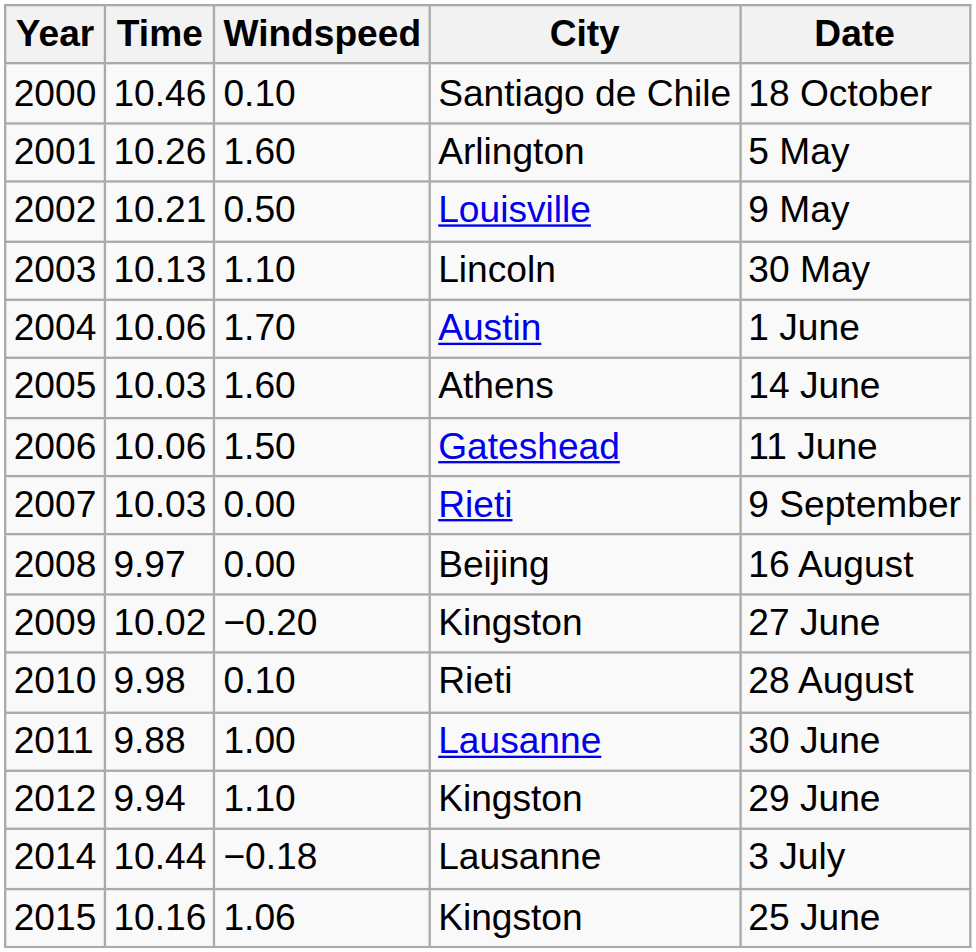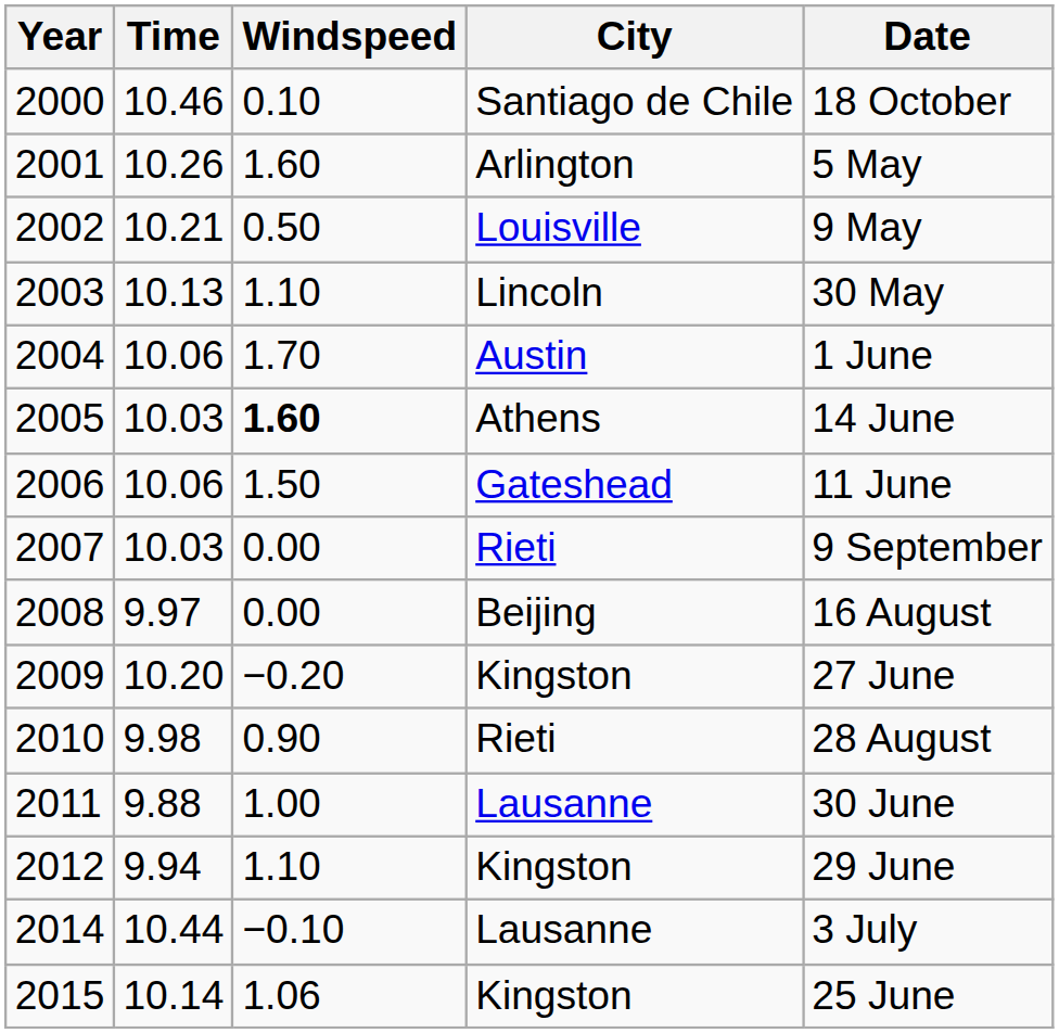 <table class="wikitable">
 <tr>
 <th>Year</th>
 <th>Time</th>
 <th>Windspeed</th>
 <th>City</th>
 <th>Date</th>
 </tr>
 <tr>
 <td>2000</td>
 <td>10.46</td>
 <td>0.10</td>
 <td>Santiago de Chile</td>
 <td>18 October</td>
 </tr>
 <tr>
 <td>2001</td>
 <td>10.26</td>
 <td>1.60</td>
 <td>Arlington</td>
 <td>5 May</td>
 </tr>
 <tr>
 <td>2002</td>
 <td>10.21</td>
 <td>0.50</td>
 <td><a href='#'>Louisville</a></td>
 <td>9 May</td>
 </tr>
 <tr>
 <td>2003</td>
 <td>10.13</td>
 <td>1.10</td>
 <td>Lincoln</td>
 <td>30 May</td>
 </tr>
 <tr>
 <td>2004</td>
 <td>10.06</td>
 <td>1.70</td>
 <td><a href='#'>Austin</a></td>
 <td>1 June</td>
 </tr>
 <tr>
 <td>2005</td>
 <td>10.03</td>
-<td>1.60</td>
+<td><strong>1.60</strong></td>
 <td>Athens</td>
 <td>14 June</td>
 </tr>
 <tr>
 <td>2006</td>
 <td>10.06</td>
 <td>1.50</td>
 <td><a href='#'>Gateshead</a></td>
 <td>11 June</td>
 </tr>
 <tr>
 <td>2007</td>
 <td>10.03</td>
 <td>0.00</td>
 <td><a href='#'>Rieti</a></td>
 <td>9 September</td>
 </tr>
 <tr>
 <td>2008</td>
 <td>9.97</td>
 <td>0.00</td>
 <td>Beijing</td>
 <td>16 August</td>
 </tr>
 <tr>
 <td>2009</td>
-<td>10.02</td>
+<td>10.20</td>
 <td>−0.20</td>
 <td>Kingston</td>
 <td>27 June</td>
 </tr>
 <tr>
 <td>2010</td>
 <td>9.98</td>
-<td>0.10</td>
+<td>0.90</td>
 <td>Rieti</td>
 <td>28 August</td>
 </tr>
 <tr>
 <td>2011</td>
 <td>9.88</td>
 <td>1.00</td>
 <td><a href='#'>Lausanne</a></td>
 <td>30 June</td>
 </tr>
 <tr>
 <td>2012</td>
 <td>9.94</td>
 <td>1.10</td>
 <td>Kingston</td>
 <td>29 June</td>
 </tr>
 <tr>
 <td>2014</td>
 <td>10.44</td>
-<td>−0.18</td>
+<td>−0.10</td>
 <td>Lausanne</td>
 <td>3 July</td>
 </tr>
 <tr>
 <td>2015</td>
-<td>10.16</td>
+<td>10.14</td>
 <td>1.06</td>
 <td>Kingston</td>
 <td>25 June</td>
 </tr>
 </table>
